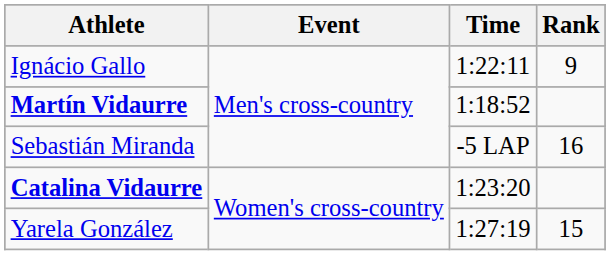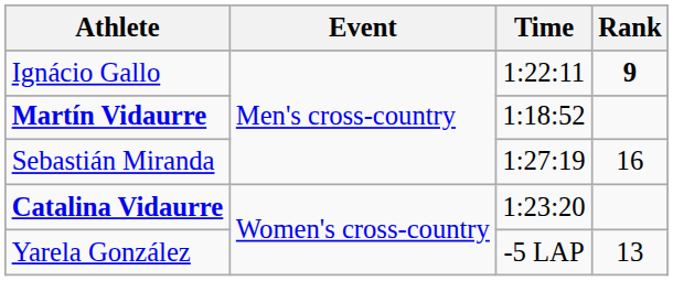 <table class=wikitable style=font-size:90%;text-align:center>
 <tr>
 <th>Athlete</th>
 <th>Event</th>
 <th>Time</th>
 <th>Rank</th>
 </tr>
 <tr>
 <td style="text-align:left"><a href='#'>Ignácio Gallo</a></td>
 <td style="text-align:left" rowspan=3><a href='#'>Men's cross-country</a></td>
 <td>1:22:11</td>
-<td>9</td>
+<td><strong>9</strong></td>
 </tr>
 <tr>
 <td style="text-align:left"><strong><a href='#'>Martín Vidaurre</a></strong></td>
 <td>1:18:52</td>
 <td></td>
 </tr>
 <tr>
 <td style="text-align:left"><a href='#'>Sebastián Miranda</a></td>
-<td>-5 LAP</td>
+<td>1:27:19</td>
 <td>16</td>
 </tr>
 <tr>
 <td style="text-align:left"><strong><a href='#'>Catalina Vidaurre</a></strong></td>
 <td style="text-align:left" rowspan=2><a href='#'>Women's cross-country</a></td>
 <td>1:23:20</td>
 <td></td>
 </tr>
 <tr>
 <td style="text-align:left"><a href='#'>Yarela González</a></td>
-<td>1:27:19</td>
-<td>15</td>
+<td>-5 LAP</td>
+<td>13</td>
 </tr>
 </table>
